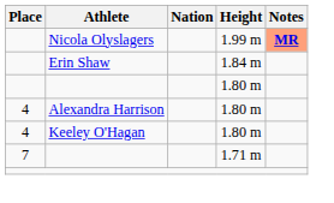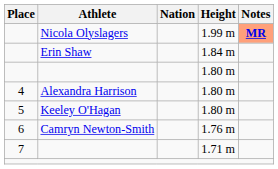 <table class="wikitable mw-datatable sortable" style="text-align:center;">
 <tr>
 <th scope="col">Place</th>
 <th scope="col">Athlete</th>
 <th scope="col">Nation</th>
 <th scope="col">Height</th>
 <th scope="col">Notes</th>
 </tr>
 <tr>
 <td></td>
 <td align="left"><a href='#'>Nicola Olyslagers</a></td>
 <td align="left"></td>
 <td>1.99 m</td>
 <td style="background: lightsalmon;"><strong><a href='#'>MR</a></strong></td>
 </tr>
 <tr>
 <td></td>
 <td align="left"><a href='#'>Erin Shaw</a></td>
 <td align="left"></td>
 <td>1.84 m</td>
 <td></td>
 </tr>
 <tr>
 <td></td>
 <td align="left"></td>
 <td align="left"></td>
 <td>1.80 m</td>
 <td></td>
 </tr>
 <tr>
 <td>4</td>
 <td align="left"><a href='#'>Alexandra Harrison</a></td>
 <td align="left"></td>
 <td>1.80 m</td>
 <td></td>
 </tr>
 <tr>
-<td>4</td>
+<td>5</td>
 <td align="left"><a href='#'>Keeley O'Hagan</a></td>
 <td align="left"></td>
 <td>1.80 m</td>
+<td></td>
+</tr>
+<tr>
+<td>6</td>
+<td align="left"><a href='#'>Camryn Newton-Smith</a></td>
+<td align="left"></td>
+<td>1.76 m</td>
 <td></td>
 </tr>
 <tr>
 <td>7</td>
 <td align="left"></td>
 <td align="left"></td>
 <td>1.71 m</td>
 <td></td>
 </tr>
 <tr class="sortbottom">
 <td colspan="5"></td>
 </tr>
 </table>
